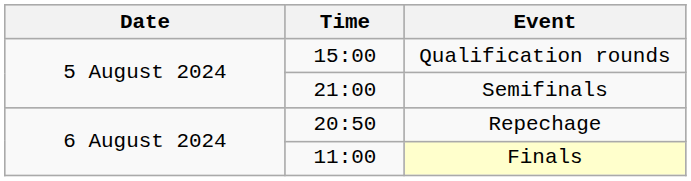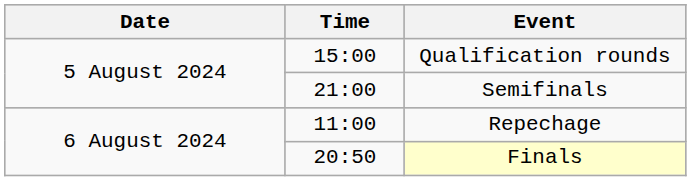 <table class = "wikitable" style="text-align:center;">
 <tr>
 <th width=168>Date</th>
 <th width=68>Time</th>
 <th width=168>Event</th>
 </tr>
 <tr>
 <td rowspan=2>5 August 2024</td>
 <td>15:00</td>
 <td>Qualification rounds</td>
 </tr>
 <tr>
 <td>21:00</td>
 <td>Semifinals</td>
 </tr>
 <tr>
 <td rowspan=2>6 August 2024</td>
-<td>20:50</td>
+<td>11:00</td>
 <td>Repechage</td>
 </tr>
 <tr>
-<td>11:00</td>
+<td>20:50</td>
 <td bgcolor=ffffcc>Finals</td>
 </tr>
 </table>
